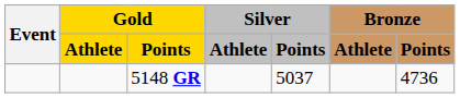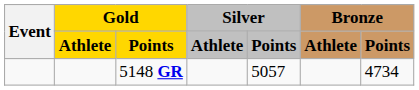 <table class="wikitable">
 <tr>
 <th scope="col" rowspan=2>Event</th>
 <th scope="colgroup" colspan=2 style="background-color: gold;">Gold</th>
 <th scope="colgroup" colspan=2 style="background-color: silver;">Silver</th>
 <th scope="colgroup" colspan=2 style="background-color: #cc9966;">Bronze</th>
 </tr>
 <tr>
 <th scope="col" style="background-color:gold;">Athlete</th>
 <th scope="col" style="background-color:gold;">Points</th>
 <th scope="col" style="background-color:silver;">Athlete</th>
 <th scope="col" style="background-color:silver;">Points</th>
 <th scope="col" style="background-color:#cc9966;">Athlete</th>
 <th scope="col" style="background-color:#cc9966;">Points</th>
 </tr>
 <tr>
 <td></td>
 <td></td>
 <td>5148 <strong><a href='#'>GR</a></strong></td>
 <td></td>
-<td>5037</td>
+<td>5057</td>
 <td></td>
-<td>4736</td>
+<td>4734</td>
 </tr>
 </table>
